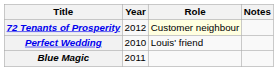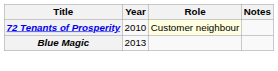 <table class="wikitable plainrowheaders sortable">
 <tr>
 <th scope="col">Title</th>
 <th scope="col">Year</th>
 <th scope="col">Role</th>
 <th scope="col" class="unsortable">Notes</th>
 </tr>
 <tr>
 <th scope="row"><em><a href='#'>72 Tenants of Prosperity</a></em></th>
-<td>2012</td>
+<td>2010</td>
 <td style="background: lightyellow;">Customer neighbour</td>
 <td></td>
 </tr>
 <tr>
-<th scope="row"><em><a href='#'>Perfect Wedding</a></em></th>
-<td>2010</td>
-<td>Louis' friend</td>
-<td></td>
-</tr>
-<tr>
 <th scope="row"><em>Blue Magic</em></th>
-<td>2011</td>
+<td>2013</td>
 <td></td>
 <td></td>
 </tr>
 </table>
